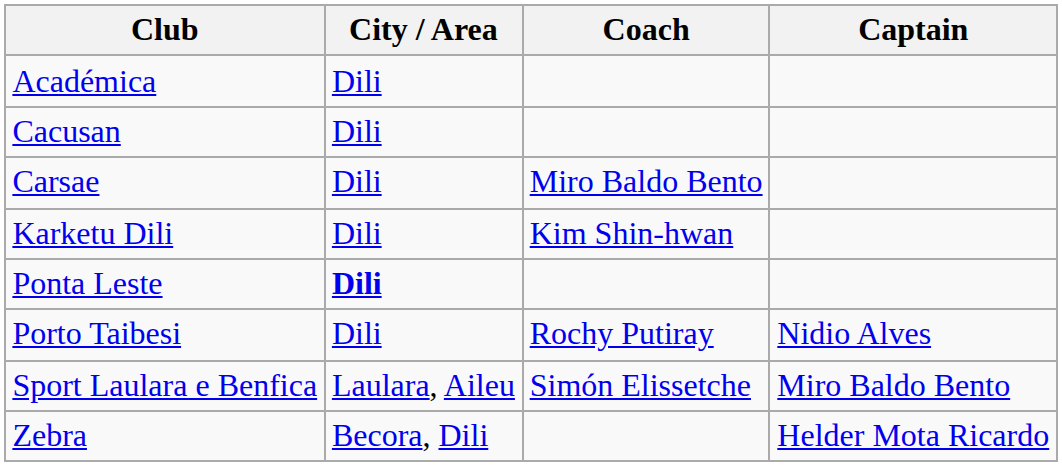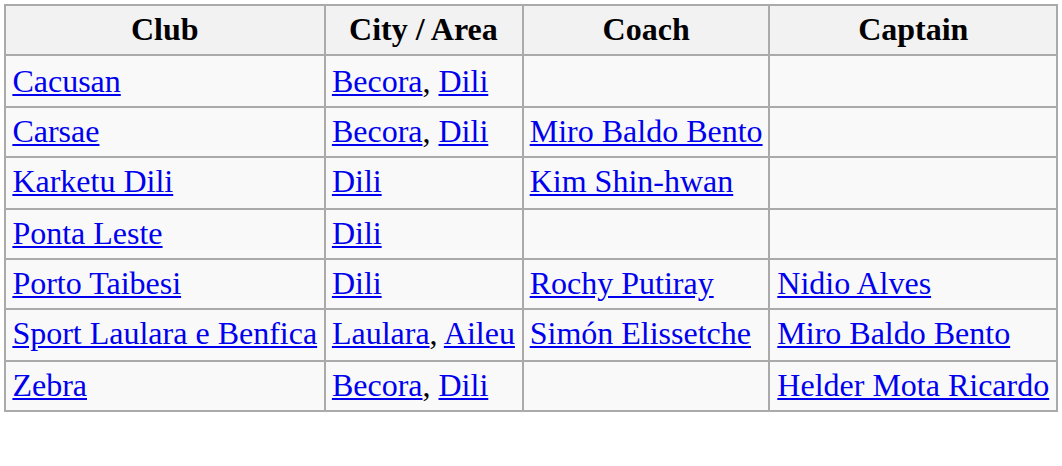 <table class="wikitable sortable">
 <tr>
 <th>Club</th>
 <th>City / Area</th>
 <th>Coach</th>
 <th>Captain</th>
 </tr>
 <tr>
-<td><a href='#'>Académica</a></td>
-<td><a href='#'>Dili</a></td>
-<td></td>
-<td></td>
-</tr>
-<tr>
 <td><a href='#'>Cacusan</a></td>
-<td><a href='#'>Dili</a></td>
+<td><a href='#'>Becora</a>, <a href='#'>Dili</a></td>
 <td></td>
 <td></td>
 </tr>
 <tr>
 <td><a href='#'>Carsae</a></td>
-<td><a href='#'>Dili</a></td>
+<td><a href='#'>Becora</a>, <a href='#'>Dili</a></td>
 <td> <a href='#'>Miro Baldo Bento</a></td>
 <td></td>
 </tr>
 <tr>
 <td><a href='#'>Karketu Dili</a></td>
 <td><a href='#'>Dili</a></td>
 <td> <a href='#'>Kim Shin-hwan</a></td>
 <td></td>
 </tr>
 <tr>
 <td><a href='#'>Ponta Leste</a></td>
-<td><strong><a href='#'>Dili</a></strong></td>
+<td><a href='#'>Dili</a></td>
 <td></td>
 <td></td>
 </tr>
 <tr>
 <td><a href='#'>Porto Taibesi</a></td>
 <td><a href='#'>Dili</a></td>
 <td> <a href='#'>Rochy Putiray</a></td>
 <td> <a href='#'>Nidio Alves</a></td>
 </tr>
 <tr>
 <td><a href='#'>Sport Laulara e Benfica</a></td>
 <td><a href='#'>Laulara</a>, <a href='#'>Aileu</a></td>
 <td> <a href='#'>Simón Elissetche</a></td>
 <td> <a href='#'>Miro Baldo Bento</a></td>
 </tr>
 <tr>
 <td><a href='#'>Zebra</a></td>
 <td><a href='#'>Becora</a>, <a href='#'>Dili</a></td>
 <td></td>
 <td> <a href='#'>Helder Mota Ricardo</a></td>
 </tr>
 <tr>
 </tr>
 </table>
